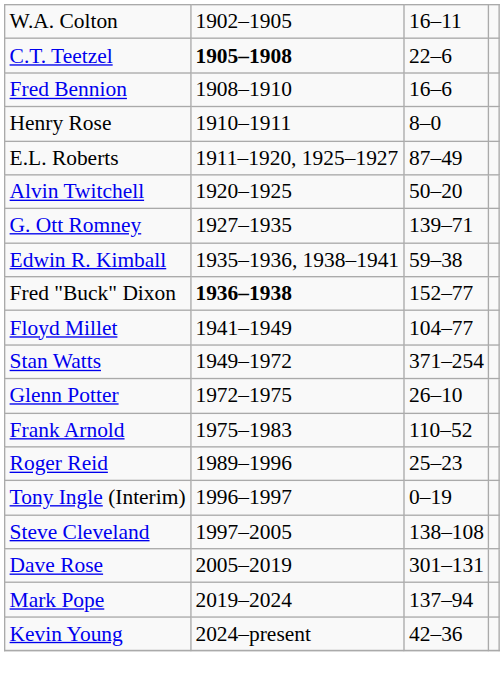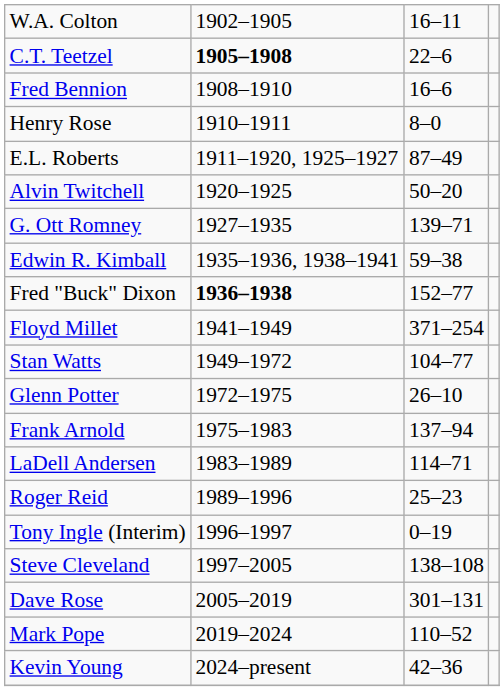 <table class="wikitable">
 <tr>
 <td>W.A. Colton</td>
 <td>1902–1905</td>
 <td>16–11</td>
 <td></td>
 </tr>
 <tr>
 <td><a href='#'>C.T. Teetzel</a></td>
 <td><strong>1905–1908</strong></td>
 <td>22–6</td>
 <td></td>
 </tr>
 <tr>
 <td><a href='#'>Fred Bennion</a></td>
 <td>1908–1910</td>
 <td>16–6</td>
 <td></td>
 </tr>
 <tr>
 <td>Henry Rose</td>
 <td>1910–1911</td>
 <td>8–0</td>
 <td></td>
 </tr>
 <tr>
 <td>E.L. Roberts</td>
 <td>1911–1920, 1925–1927</td>
 <td>87–49</td>
 <td></td>
 </tr>
 <tr>
 <td><a href='#'>Alvin Twitchell</a></td>
 <td>1920–1925</td>
 <td>50–20</td>
 <td></td>
 </tr>
 <tr>
 <td><a href='#'>G. Ott Romney</a></td>
 <td>1927–1935</td>
 <td>139–71</td>
 <td></td>
 </tr>
 <tr>
 <td><a href='#'>Edwin R. Kimball</a></td>
 <td>1935–1936, 1938–1941</td>
 <td>59–38</td>
 <td></td>
 </tr>
 <tr>
 <td>Fred "Buck" Dixon</td>
 <td><strong>1936–1938</strong></td>
 <td>152–77</td>
 <td></td>
 </tr>
 <tr>
 <td><a href='#'>Floyd Millet</a></td>
 <td>1941–1949</td>
-<td>104–77</td>
+<td>371–254</td>
 <td></td>
 </tr>
 <tr>
 <td><a href='#'>Stan Watts</a></td>
 <td>1949–1972</td>
-<td>371–254</td>
+<td>104–77</td>
 <td></td>
 </tr>
 <tr>
 <td><a href='#'>Glenn Potter</a></td>
 <td>1972–1975</td>
 <td>26–10</td>
 <td></td>
 </tr>
 <tr>
 <td><a href='#'>Frank Arnold</a></td>
 <td>1975–1983</td>
-<td>110–52</td>
+<td>137–94</td>
+<td></td>
+</tr>
+<tr>
+<td><a href='#'>LaDell Andersen</a></td>
+<td>1983–1989</td>
+<td>114–71</td>
 <td></td>
 </tr>
 <tr>
 <td><a href='#'>Roger Reid</a></td>
 <td>1989–1996</td>
 <td>25–23</td>
 <td></td>
 </tr>
 <tr>
 <td><a href='#'>Tony Ingle</a> (Interim)</td>
 <td>1996–1997</td>
 <td>0–19</td>
 <td></td>
 </tr>
 <tr>
 <td><a href='#'>Steve Cleveland</a></td>
 <td>1997–2005</td>
 <td>138–108</td>
 <td></td>
 </tr>
 <tr>
 <td><a href='#'>Dave Rose</a></td>
 <td>2005–2019</td>
 <td>301–131</td>
 <td></td>
 </tr>
 <tr>
 <td><a href='#'>Mark Pope</a></td>
 <td>2019–2024</td>
-<td>137–94</td>
+<td>110–52</td>
 <td></td>
 </tr>
 <tr>
 <td><a href='#'>Kevin Young</a></td>
 <td>2024–present</td>
 <td>42–36</td>
 <td></td>
 </tr>
 <tr>
 </tr>
 </table>
